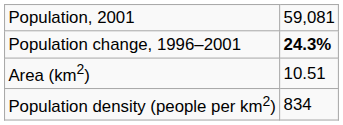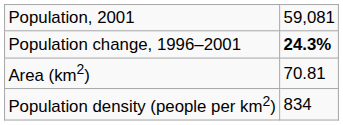 <table class="wikitable">
 <tr>
 <td>Population, 2001</td>
 <td>59,081</td>
 </tr>
 <tr>
 <td>Population change, 1996–2001</td>
 <td><strong>24.3%</strong></td>
 </tr>
 <tr>
 <td>Area (km<sup>2</sup>)</td>
-<td>10.51</td>
+<td>70.81</td>
 </tr>
 <tr>
 <td>Population density (people per km<sup>2</sup>)</td>
 <td>834</td>
 </tr>
 </table>
